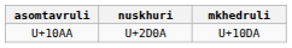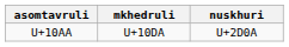 <table class="wikitable" style="width:100">
 <tr>
 <th width="100">asomtavruli</th>
+<th width="100">mkhedruli</th>
 <th width="100">nuskhuri</th>
-<th width="100">mkhedruli</th>
 </tr>
 <tr>
 <td align="center">U+10AA</td>
+<td align="center">U+10DA</td>
 <td align="center">U+2D0A</td>
-<td align="center">U+10DA</td>
 </tr>
 </table>
